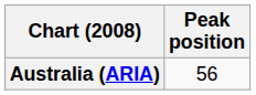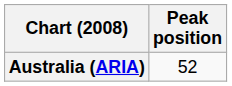 <table class="wikitable plainrowheaders">
 <tr>
 <th>Chart (2008)</th>
 <th>Peak<br>position</th>
 </tr>
 <tr>
 <th scope="row">Australia (<a href='#'>ARIA</a>)</th>
-<td align="center">56</td>
+<td align="center">52</td>
 </tr>
 </table>
